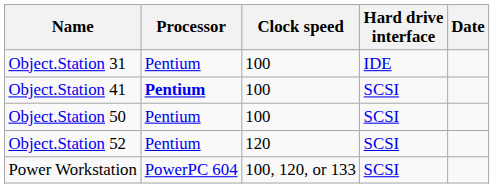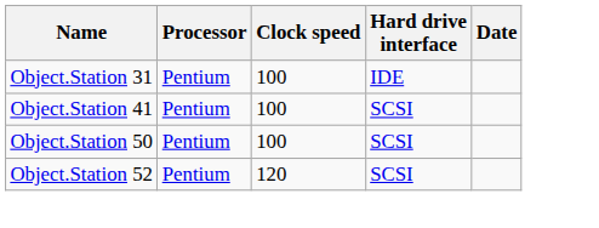 <table class="wikitable sortable">
 <tr>
 <th>Name</th>
 <th>Processor</th>
 <th>Clock speed<br></th>
 <th>Hard drive<br>interface</th>
 <th>Date</th>
 </tr>
 <tr>
 <td><a href='#'>Object.Station</a> 31</td>
 <td><a href='#'>Pentium</a></td>
 <td>100</td>
 <td><a href='#'>IDE</a></td>
 <td></td>
 </tr>
 <tr>
 <td><a href='#'>Object.Station</a> 41</td>
-<td><strong><a href='#'>Pentium</a></strong></td>
+<td><a href='#'>Pentium</a></td>
 <td>100</td>
 <td><a href='#'>SCSI</a></td>
 <td></td>
 </tr>
 <tr>
 <td><a href='#'>Object.Station</a> 50</td>
 <td><a href='#'>Pentium</a></td>
 <td>100</td>
 <td><a href='#'>SCSI</a></td>
 <td></td>
 </tr>
 <tr>
 <td><a href='#'>Object.Station</a> 52</td>
 <td><a href='#'>Pentium</a></td>
 <td>120</td>
 <td><a href='#'>SCSI</a></td>
 <td></td>
 </tr>
-<tr>
-<td>Power Workstation</td>
-<td><a href='#'>PowerPC 604</a> </td>
-<td>100, 120, or 133</td>
-<td><a href='#'>SCSI</a></td>
-<td></td>
-</tr>
 </table>
